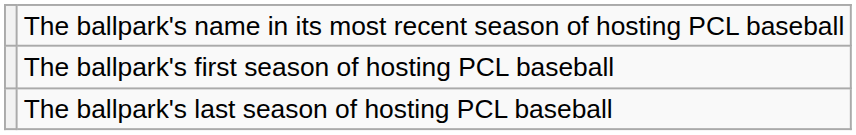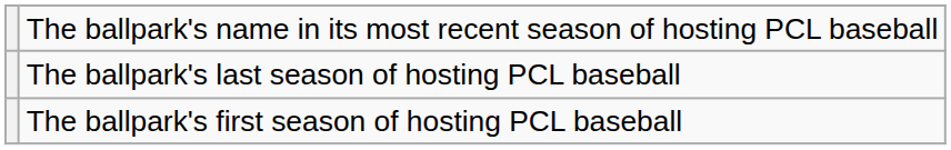 <table class="wikitable plainrowheaders" style="font-size:85%">
 <tr>
 <th scope="row"></th>
 <td>The ballpark's name in its most recent season of hosting PCL baseball</td>
 </tr>
 <tr>
 <th scope="row"></th>
-<td>The ballpark's first season of hosting PCL baseball</td>
+<td>The ballpark's last season of hosting PCL baseball</td>
 </tr>
 <tr>
 <th scope="row"></th>
-<td>The ballpark's last season of hosting PCL baseball</td>
+<td>The ballpark's first season of hosting PCL baseball</td>
 </tr>
 </table>
